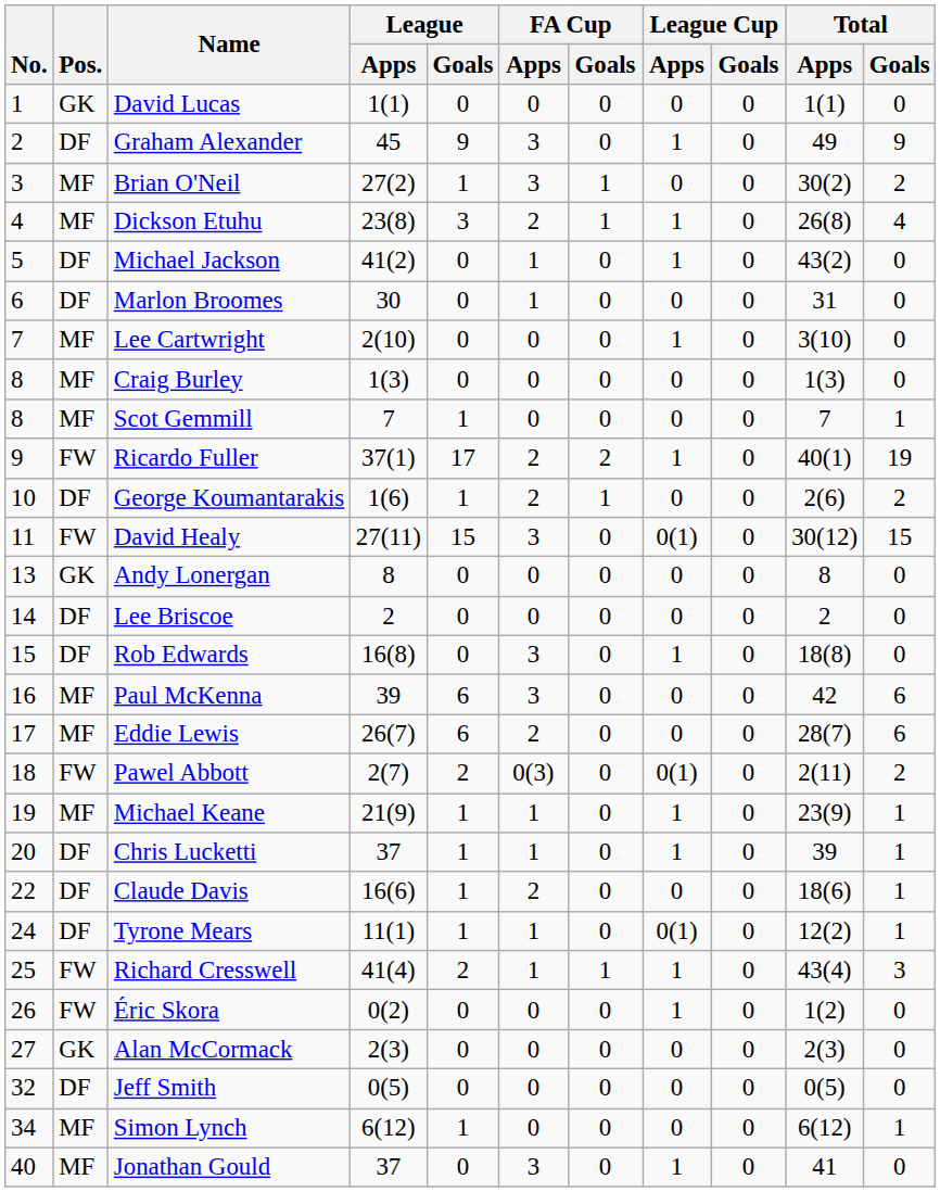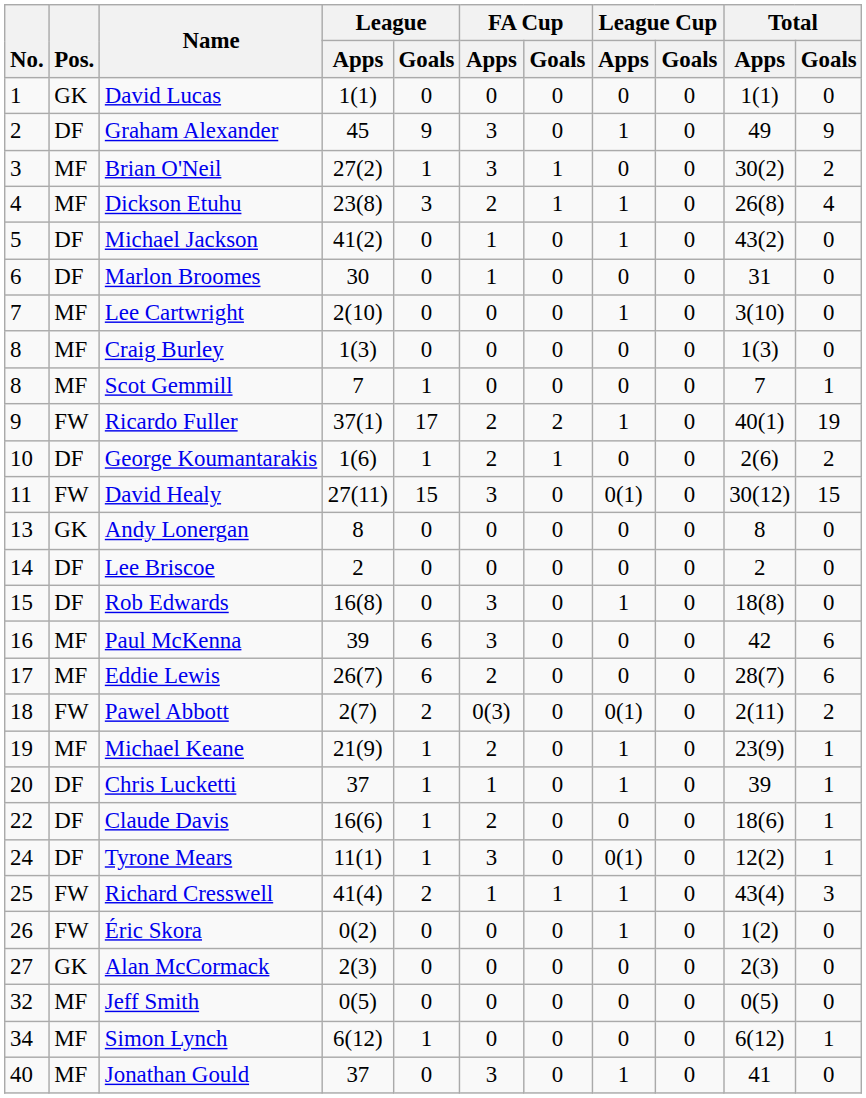 <table class="wikitable" style="text-align:center">
 <tr>
 <th rowspan="2" valign="bottom">No.</th>
 <th rowspan="2" valign="bottom">Pos.</th>
 <th rowspan="2">Name</th>
 <th colspan="2" width="85">League</th>
 <th colspan="2" width="85">FA Cup</th>
 <th colspan="2" width="85">League Cup</th>
 <th colspan="2" width="85">Total</th>
 </tr>
 <tr>
 <th>Apps</th>
 <th>Goals</th>
 <th>Apps</th>
 <th>Goals</th>
 <th>Apps</th>
 <th>Goals</th>
 <th>Apps</th>
 <th>Goals</th>
 </tr>
 <tr>
 <td align="left">1</td>
 <td align="left">GK</td>
 <td align="left"> <a href='#'>David Lucas</a></td>
 <td>1(1)</td>
 <td>0</td>
 <td>0</td>
 <td>0</td>
 <td>0</td>
 <td>0</td>
 <td>1(1)</td>
 <td>0</td>
 </tr>
 <tr>
 <td align="left">2</td>
 <td align="left">DF</td>
 <td align="left"> <a href='#'>Graham Alexander</a></td>
 <td>45</td>
 <td>9</td>
 <td>3</td>
 <td>0</td>
 <td>1</td>
 <td>0</td>
 <td>49</td>
 <td>9</td>
 </tr>
 <tr>
 <td align="left">3</td>
 <td align="left">MF</td>
 <td align="left"> <a href='#'>Brian O'Neil</a></td>
 <td>27(2)</td>
 <td>1</td>
 <td>3</td>
 <td>1</td>
 <td>0</td>
 <td>0</td>
 <td>30(2)</td>
 <td>2</td>
 </tr>
 <tr>
 <td align="left">4</td>
 <td align="left">MF</td>
 <td align="left"> <a href='#'>Dickson Etuhu</a></td>
 <td>23(8)</td>
 <td>3</td>
 <td>2</td>
 <td>1</td>
 <td>1</td>
 <td>0</td>
 <td>26(8)</td>
 <td>4</td>
 </tr>
 <tr>
 <td align="left">5</td>
 <td align="left">DF</td>
 <td align="left"> <a href='#'>Michael Jackson</a></td>
 <td>41(2)</td>
 <td>0</td>
 <td>1</td>
 <td>0</td>
 <td>1</td>
 <td>0</td>
 <td>43(2)</td>
 <td>0</td>
 </tr>
 <tr>
 <td align="left">6</td>
 <td align="left">DF</td>
 <td align="left"> <a href='#'>Marlon Broomes</a></td>
 <td>30</td>
 <td>0</td>
 <td>1</td>
 <td>0</td>
 <td>0</td>
 <td>0</td>
 <td>31</td>
 <td>0</td>
 </tr>
 <tr>
 <td align="left">7</td>
 <td align="left">MF</td>
 <td align="left"> <a href='#'>Lee Cartwright</a></td>
 <td>2(10)</td>
 <td>0</td>
 <td>0</td>
 <td>0</td>
 <td>1</td>
 <td>0</td>
 <td>3(10)</td>
 <td>0</td>
 </tr>
 <tr>
 <td align="left">8</td>
 <td align="left">MF</td>
 <td align="left"> <a href='#'>Craig Burley</a></td>
 <td>1(3)</td>
 <td>0</td>
 <td>0</td>
 <td>0</td>
 <td>0</td>
 <td>0</td>
 <td>1(3)</td>
 <td>0</td>
 </tr>
 <tr>
 <td align="left">8</td>
 <td align="left">MF</td>
 <td align="left"> <a href='#'>Scot Gemmill</a></td>
 <td>7</td>
 <td>1</td>
 <td>0</td>
 <td>0</td>
 <td>0</td>
 <td>0</td>
 <td>7</td>
 <td>1</td>
 </tr>
 <tr>
 <td align="left">9</td>
 <td align="left">FW</td>
 <td align="left"> <a href='#'>Ricardo Fuller</a></td>
 <td>37(1)</td>
 <td>17</td>
 <td>2</td>
 <td>2</td>
 <td>1</td>
 <td>0</td>
 <td>40(1)</td>
 <td>19</td>
 </tr>
 <tr>
 <td align="left">10</td>
 <td align="left">DF</td>
 <td align="left"> <a href='#'>George Koumantarakis</a></td>
 <td>1(6)</td>
 <td>1</td>
 <td>2</td>
 <td>1</td>
 <td>0</td>
 <td>0</td>
 <td>2(6)</td>
 <td>2</td>
 </tr>
 <tr>
 <td align="left">11</td>
 <td align="left">FW</td>
 <td align="left"> <a href='#'>David Healy</a></td>
 <td>27(11)</td>
 <td>15</td>
 <td>3</td>
 <td>0</td>
 <td>0(1)</td>
 <td>0</td>
 <td>30(12)</td>
 <td>15</td>
 </tr>
 <tr>
 <td align="left">13</td>
 <td align="left">GK</td>
 <td align="left"> <a href='#'>Andy Lonergan</a></td>
 <td>8</td>
 <td>0</td>
 <td>0</td>
 <td>0</td>
 <td>0</td>
 <td>0</td>
 <td>8</td>
 <td>0</td>
 </tr>
 <tr>
 <td align="left">14</td>
 <td align="left">DF</td>
 <td align="left"> <a href='#'>Lee Briscoe</a></td>
 <td>2</td>
 <td>0</td>
 <td>0</td>
 <td>0</td>
 <td>0</td>
 <td>0</td>
 <td>2</td>
 <td>0</td>
 </tr>
 <tr>
 <td align="left">15</td>
 <td align="left">DF</td>
 <td align="left"> <a href='#'>Rob Edwards</a></td>
 <td>16(8)</td>
 <td>0</td>
 <td>3</td>
 <td>0</td>
 <td>1</td>
 <td>0</td>
 <td>18(8)</td>
 <td>0</td>
 </tr>
 <tr>
 <td align="left">16</td>
 <td align="left">MF</td>
 <td align="left"> <a href='#'>Paul McKenna</a></td>
 <td>39</td>
 <td>6</td>
 <td>3</td>
 <td>0</td>
 <td>0</td>
 <td>0</td>
 <td>42</td>
 <td>6</td>
 </tr>
 <tr>
 <td align="left">17</td>
 <td align="left">MF</td>
 <td align="left"> <a href='#'>Eddie Lewis</a></td>
 <td>26(7)</td>
 <td>6</td>
 <td>2</td>
 <td>0</td>
 <td>0</td>
 <td>0</td>
 <td>28(7)</td>
 <td>6</td>
 </tr>
 <tr>
 <td align="left">18</td>
 <td align="left">FW</td>
 <td align="left"> <a href='#'>Pawel Abbott</a></td>
 <td>2(7)</td>
 <td>2</td>
 <td>0(3)</td>
 <td>0</td>
 <td>0(1)</td>
 <td>0</td>
 <td>2(11)</td>
 <td>2</td>
 </tr>
 <tr>
 <td align="left">19</td>
 <td align="left">MF</td>
 <td align="left"> <a href='#'>Michael Keane</a></td>
 <td>21(9)</td>
 <td>1</td>
-<td>1</td>
+<td>2</td>
 <td>0</td>
 <td>1</td>
 <td>0</td>
 <td>23(9)</td>
 <td>1</td>
 </tr>
 <tr>
 <td align="left">20</td>
 <td align="left">DF</td>
 <td align="left"> <a href='#'>Chris Lucketti</a></td>
 <td>37</td>
 <td>1</td>
 <td>1</td>
 <td>0</td>
 <td>1</td>
 <td>0</td>
 <td>39</td>
 <td>1</td>
 </tr>
 <tr>
 <td align="left">22</td>
 <td align="left">DF</td>
 <td align="left"> <a href='#'>Claude Davis</a></td>
 <td>16(6)</td>
 <td>1</td>
 <td>2</td>
 <td>0</td>
 <td>0</td>
 <td>0</td>
 <td>18(6)</td>
 <td>1</td>
 </tr>
 <tr>
 <td align="left">24</td>
 <td align="left">DF</td>
 <td align="left"> <a href='#'>Tyrone Mears</a></td>
 <td>11(1)</td>
 <td>1</td>
-<td>1</td>
+<td>3</td>
 <td>0</td>
 <td>0(1)</td>
 <td>0</td>
 <td>12(2)</td>
 <td>1</td>
 </tr>
 <tr>
 <td align="left">25</td>
 <td align="left">FW</td>
 <td align="left"> <a href='#'>Richard Cresswell</a></td>
 <td>41(4)</td>
 <td>2</td>
 <td>1</td>
 <td>1</td>
 <td>1</td>
 <td>0</td>
 <td>43(4)</td>
 <td>3</td>
 </tr>
 <tr>
 <td align="left">26</td>
 <td align="left">FW</td>
 <td align="left"> <a href='#'>Éric Skora</a></td>
 <td>0(2)</td>
 <td>0</td>
 <td>0</td>
 <td>0</td>
 <td>1</td>
 <td>0</td>
 <td>1(2)</td>
 <td>0</td>
 </tr>
 <tr>
 <td align="left">27</td>
 <td align="left">GK</td>
 <td align="left"> <a href='#'>Alan McCormack</a></td>
 <td>2(3)</td>
 <td>0</td>
 <td>0</td>
 <td>0</td>
 <td>0</td>
 <td>0</td>
 <td>2(3)</td>
 <td>0</td>
 </tr>
 <tr>
 <td align="left">32</td>
-<td align="left">DF</td>
+<td align="left">MF</td>
 <td align="left"> <a href='#'>Jeff Smith</a></td>
 <td>0(5)</td>
 <td>0</td>
 <td>0</td>
 <td>0</td>
 <td>0</td>
 <td>0</td>
 <td>0(5)</td>
 <td>0</td>
 </tr>
 <tr>
 <td align="left">34</td>
 <td align="left">MF</td>
 <td align="left"> <a href='#'>Simon Lynch</a></td>
 <td>6(12)</td>
 <td>1</td>
 <td>0</td>
 <td>0</td>
 <td>0</td>
 <td>0</td>
 <td>6(12)</td>
 <td>1</td>
 </tr>
 <tr>
 <td align="left">40</td>
 <td align="left">MF</td>
 <td align="left"> <a href='#'>Jonathan Gould</a></td>
 <td>37</td>
 <td>0</td>
 <td>3</td>
 <td>0</td>
 <td>1</td>
 <td>0</td>
 <td>41</td>
 <td>0</td>
 </tr>
 </table>
